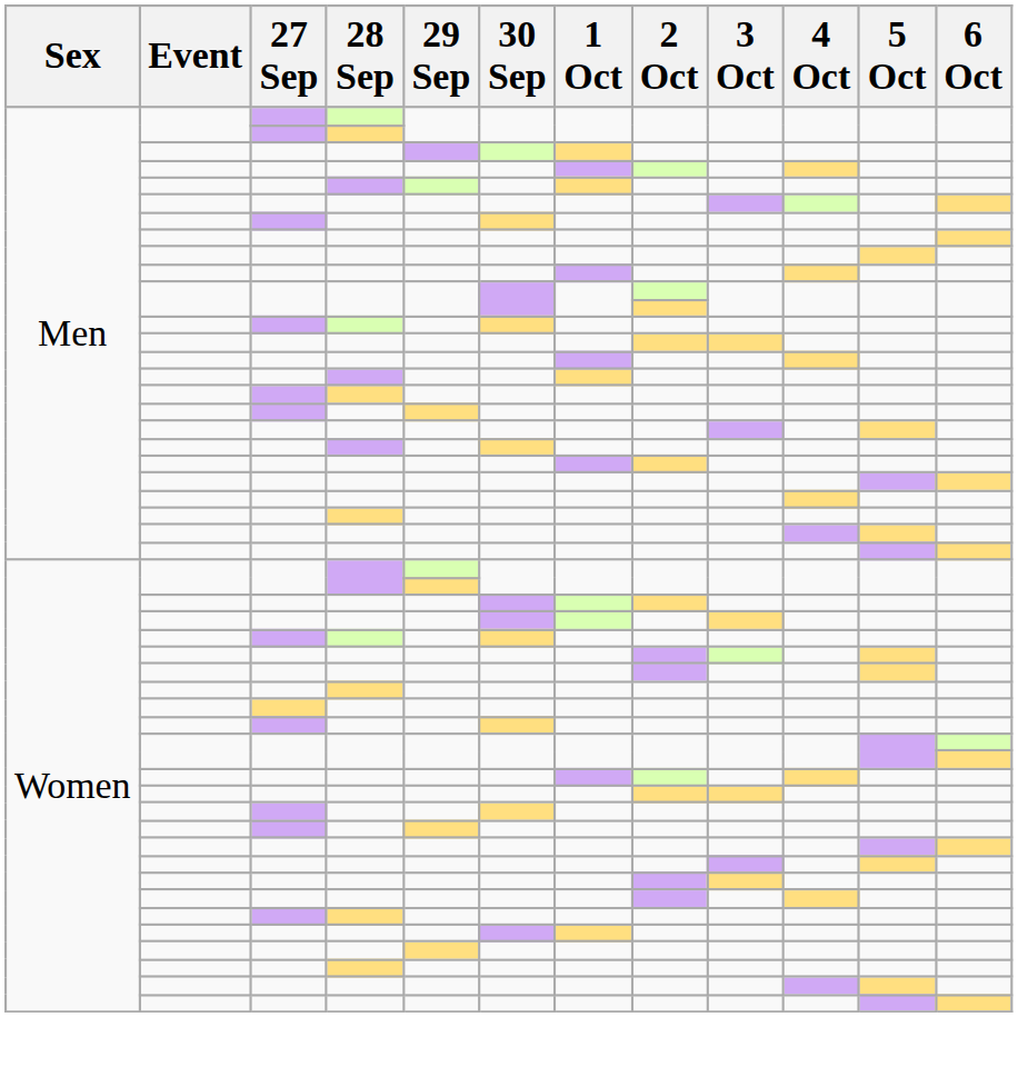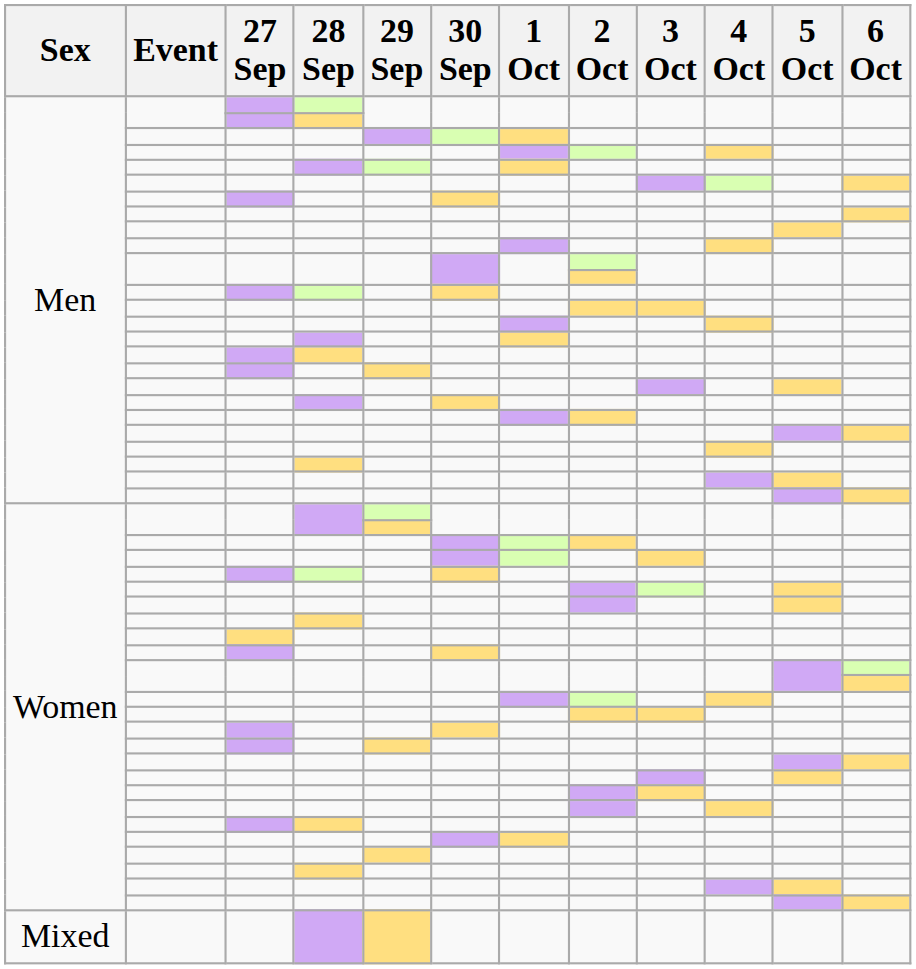 <table class="wikitable athletics-schedule sortable mw-collapsible mw-collapsed" style="text-align:center;">
 <tr>
 <th>Sex</th>
 <th>Event</th>
 <th>27<br>Sep</th>
 <th>28<br>Sep</th>
 <th>29<br>Sep</th>
 <th>30<br>Sep</th>
 <th>1<br>Oct</th>
 <th>2<br>Oct</th>
 <th>3<br>Oct</th>
 <th>4<br>Oct</th>
 <th>5<br>Oct</th>
 <th>6<br>Oct</th>
 </tr>
 <tr>
 <td rowspan=26>Men</td>
 <td rowspan=2 align=left></td>
 <td style="background-color:#D0A9F5;"></td>
 <td style="background-color:#D9FFB2;"></td>
 <td rowspan=2></td>
 <td rowspan=2></td>
 <td rowspan=2></td>
 <td rowspan=2></td>
 <td rowspan=2></td>
 <td rowspan=2></td>
 <td rowspan=2></td>
 <td rowspan=2></td>
 </tr>
 <tr>
 <td style="background-color:#D0A9F5;"></td>
 <td style="background-color:#FFDF80;"></td>
 </tr>
 <tr>
 <td align=left></td>
 <td></td>
 <td></td>
 <td style="background-color:#D0A9F5;"></td>
 <td style="background-color:#D9FFB2;"></td>
 <td style="background-color:#FFDF80;"></td>
 <td></td>
 <td></td>
 <td></td>
 <td></td>
 <td></td>
 </tr>
 <tr>
 <td align=left></td>
 <td></td>
 <td></td>
 <td></td>
 <td></td>
 <td style="background-color:#D0A9F5;"></td>
 <td style="background-color:#D9FFB2;"></td>
 <td></td>
 <td style="background-color:#FFDF80;"></td>
 <td></td>
 <td></td>
 </tr>
 <tr>
 <td align=left></td>
 <td></td>
 <td style="background-color:#D0A9F5;"></td>
 <td style="background-color:#D9FFB2;"></td>
 <td></td>
 <td style="background-color:#FFDF80;"></td>
 <td></td>
 <td></td>
 <td></td>
 <td></td>
 <td></td>
 </tr>
 <tr>
 <td align=left></td>
 <td></td>
 <td></td>
 <td></td>
 <td></td>
 <td></td>
 <td></td>
 <td style="background-color:#D0A9F5;"></td>
 <td style="background-color:#D9FFB2;"></td>
 <td></td>
 <td style="background-color:#FFDF80;"></td>
 </tr>
 <tr>
 <td align=left></td>
 <td style="background-color:#D0A9F5;"></td>
 <td></td>
 <td></td>
 <td style="background-color:#FFDF80;"></td>
 <td></td>
 <td></td>
 <td></td>
 <td></td>
 <td></td>
 <td></td>
 </tr>
 <tr>
 <td align=left></td>
 <td></td>
 <td></td>
 <td></td>
 <td></td>
 <td></td>
 <td></td>
 <td></td>
 <td></td>
 <td></td>
 <td style="background-color:#FFDF80;"></td>
 </tr>
 <tr>
 <td align=left></td>
 <td></td>
 <td></td>
 <td></td>
 <td></td>
 <td></td>
 <td></td>
 <td></td>
 <td></td>
 <td style="background-color:#FFDF80;"></td>
 <td></td>
 </tr>
 <tr>
 <td align=left></td>
 <td></td>
 <td></td>
 <td></td>
 <td></td>
 <td style="background-color:#D0A9F5;"></td>
 <td></td>
 <td></td>
 <td style="background-color:#FFDF80;"></td>
 <td></td>
 <td></td>
 </tr>
 <tr>
 <td rowspan=2 align=left></td>
 <td rowspan=2></td>
 <td rowspan=2></td>
 <td rowspan=2></td>
 <td rowspan=2 style="background-color:#D0A9F5;"></td>
 <td rowspan=2></td>
 <td style="background-color:#D9FFB2;"></td>
 <td rowspan=2></td>
 <td rowspan=2></td>
 <td rowspan=2></td>
 <td rowspan=2></td>
 </tr>
 <tr>
 <td style="background-color:#FFDF80;"></td>
 </tr>
 <tr>
 <td align=left></td>
 <td style="background-color:#D0A9F5;"></td>
 <td style="background-color:#D9FFB2;"></td>
 <td></td>
 <td style="background-color:#FFDF80;"></td>
 <td></td>
 <td></td>
 <td></td>
 <td></td>
 <td></td>
 <td></td>
 </tr>
 <tr>
 <td align=left></td>
 <td></td>
 <td></td>
 <td></td>
 <td></td>
 <td></td>
 <td style="background-color:#FFDF80;"></td>
 <td style="background-color:#FFDF80;"></td>
 <td></td>
 <td></td>
 <td></td>
 </tr>
 <tr>
 <td align=left></td>
 <td></td>
 <td></td>
 <td></td>
 <td></td>
 <td style="background-color:#D0A9F5;"></td>
 <td></td>
 <td></td>
 <td style="background-color:#FFDF80;"></td>
 <td></td>
 <td></td>
 </tr>
 <tr>
 <td align=left></td>
 <td></td>
 <td style="background-color:#D0A9F5;"></td>
 <td></td>
 <td></td>
 <td style="background-color:#FFDF80;"></td>
 <td></td>
 <td></td>
 <td></td>
 <td></td>
 <td></td>
 </tr>
 <tr>
 <td align=left></td>
 <td style="background-color:#D0A9F5;"></td>
 <td style="background-color:#FFDF80;"></td>
 <td></td>
 <td></td>
 <td></td>
 <td></td>
 <td></td>
 <td></td>
 <td></td>
 <td></td>
 </tr>
 <tr>
 <td align=left></td>
 <td style="background-color:#D0A9F5;"></td>
 <td></td>
 <td style="background-color:#FFDF80;"></td>
 <td></td>
 <td></td>
 <td></td>
 <td></td>
 <td></td>
 <td></td>
 <td></td>
 </tr>
 <tr>
 <td align=left></td>
 <td></td>
 <td></td>
 <td></td>
 <td></td>
 <td></td>
 <td></td>
 <td style="background-color:#D0A9F5;"></td>
 <td></td>
 <td style="background-color:#FFDF80;"></td>
 <td></td>
 </tr>
 <tr>
 <td align=left></td>
 <td></td>
 <td style="background-color:#D0A9F5;"></td>
 <td></td>
 <td style="background-color:#FFDF80;"></td>
 <td></td>
 <td></td>
 <td></td>
 <td></td>
 <td></td>
 <td></td>
 </tr>
 <tr>
 <td align=left></td>
 <td></td>
 <td></td>
 <td></td>
 <td></td>
 <td style="background-color:#D0A9F5;"></td>
 <td style="background-color:#FFDF80;"></td>
 <td></td>
 <td></td>
 <td></td>
 <td></td>
 </tr>
 <tr>
 <td align=left></td>
 <td></td>
 <td></td>
 <td></td>
 <td></td>
 <td></td>
 <td></td>
 <td></td>
 <td></td>
 <td style="background-color:#D0A9F5;"></td>
 <td style="background-color:#FFDF80;"></td>
 </tr>
 <tr>
 <td align=left></td>
 <td></td>
 <td></td>
 <td></td>
 <td></td>
 <td></td>
 <td></td>
 <td></td>
 <td style="background-color:#FFDF80;"></td>
 <td></td>
 <td></td>
 </tr>
 <tr>
 <td align=left></td>
 <td></td>
 <td style="background-color:#FFDF80;"></td>
 <td></td>
 <td></td>
 <td></td>
 <td></td>
 <td></td>
 <td></td>
 <td></td>
 <td></td>
 </tr>
 <tr>
 <td align=left></td>
 <td></td>
 <td></td>
 <td></td>
 <td></td>
 <td></td>
 <td></td>
 <td></td>
 <td style="background-color:#D0A9F5;"></td>
 <td style="background-color:#FFDF80;"></td>
 <td></td>
 </tr>
 <tr>
 <td align=left></td>
 <td></td>
 <td></td>
 <td></td>
 <td></td>
 <td></td>
 <td></td>
 <td></td>
 <td></td>
 <td style="background-color:#D0A9F5;"></td>
 <td style="background-color:#FFDF80;"></td>
 </tr>
 <tr>
 <td rowspan=26>Women</td>
 <td rowspan=2 align=left></td>
 <td rowspan=2></td>
 <td rowspan=2 style="background-color:#D0A9F5;"></td>
 <td style="background-color:#D9FFB2;"></td>
 <td rowspan=2></td>
 <td rowspan=2></td>
 <td rowspan=2></td>
 <td rowspan=2></td>
 <td rowspan=2></td>
 <td rowspan=2></td>
 <td rowspan=2></td>
 </tr>
 <tr>
 <td style="background-color:#FFDF80;"></td>
 </tr>
 <tr>
 <td align=left></td>
 <td></td>
 <td></td>
 <td></td>
 <td style="background-color:#D0A9F5;"></td>
 <td style="background-color:#D9FFB2;"></td>
 <td style="background-color:#FFDF80;"></td>
 <td></td>
 <td></td>
 <td></td>
 <td></td>
 </tr>
 <tr>
 <td align=left></td>
 <td></td>
 <td></td>
 <td></td>
 <td style="background-color:#D0A9F5;"></td>
 <td style="background-color:#D9FFB2;"></td>
 <td></td>
 <td style="background-color:#FFDF80;"></td>
 <td></td>
 <td></td>
 <td></td>
 </tr>
 <tr>
 <td align=left></td>
 <td style="background-color:#D0A9F5;"></td>
 <td style="background-color:#D9FFB2;"></td>
 <td></td>
 <td style="background-color:#FFDF80;"></td>
 <td></td>
 <td></td>
 <td></td>
 <td></td>
 <td></td>
 <td></td>
 </tr>
 <tr>
 <td align=left></td>
 <td></td>
 <td></td>
 <td></td>
 <td></td>
 <td></td>
 <td style="background-color:#D0A9F5;"></td>
 <td style="background-color:#D9FFB2;"></td>
 <td></td>
 <td style="background-color:#FFDF80;"></td>
 <td></td>
 </tr>
 <tr>
 <td align=left></td>
 <td></td>
 <td></td>
 <td></td>
 <td></td>
 <td></td>
 <td style="background-color:#D0A9F5;"></td>
 <td></td>
 <td></td>
 <td style="background-color:#FFDF80;"></td>
 <td></td>
 </tr>
 <tr>
 <td align=left></td>
 <td></td>
 <td style="background-color:#FFDF80;"></td>
 <td></td>
 <td></td>
 <td></td>
 <td></td>
 <td></td>
 <td></td>
 <td></td>
 <td></td>
 </tr>
 <tr>
 <td align=left></td>
 <td style="background-color:#FFDF80;"></td>
 <td></td>
 <td></td>
 <td></td>
 <td></td>
 <td></td>
 <td></td>
 <td></td>
 <td></td>
 <td></td>
 </tr>
 <tr>
 <td align=left></td>
 <td style="background-color:#D0A9F5;"></td>
 <td></td>
 <td></td>
 <td style="background-color:#FFDF80;"></td>
 <td></td>
 <td></td>
 <td></td>
 <td></td>
 <td></td>
 <td></td>
 </tr>
 <tr>
 <td rowspan=2 align=left></td>
 <td rowspan=2></td>
 <td rowspan=2></td>
 <td rowspan=2></td>
 <td rowspan=2></td>
 <td rowspan=2></td>
 <td rowspan=2></td>
 <td rowspan=2></td>
 <td rowspan=2></td>
 <td rowspan=2 style="background-color:#D0A9F5;"></td>
 <td style="background-color:#D9FFB2;"></td>
 </tr>
 <tr>
 <td style="background-color:#FFDF80;"></td>
 </tr>
 <tr>
 <td align=left></td>
 <td></td>
 <td></td>
 <td></td>
 <td></td>
 <td style="background-color:#D0A9F5;"></td>
 <td style="background-color:#D9FFB2;"></td>
 <td></td>
 <td style="background-color:#FFDF80;"></td>
 <td></td>
 <td></td>
 </tr>
 <tr>
 <td align=left></td>
 <td></td>
 <td></td>
 <td></td>
 <td></td>
 <td></td>
 <td style="background-color:#FFDF80;"></td>
 <td style="background-color:#FFDF80;"></td>
 <td></td>
 <td></td>
 <td></td>
 </tr>
 <tr>
 <td align=left></td>
 <td style="background-color:#D0A9F5;"></td>
 <td></td>
 <td></td>
 <td style="background-color:#FFDF80;"></td>
 <td></td>
 <td></td>
 <td></td>
 <td></td>
 <td></td>
 <td></td>
 </tr>
 <tr>
 <td align=left></td>
 <td style="background-color:#D0A9F5;"></td>
 <td></td>
 <td style="background-color:#FFDF80;"></td>
 <td></td>
 <td></td>
 <td></td>
 <td></td>
 <td></td>
 <td></td>
 <td></td>
 </tr>
 <tr>
 <td align=left></td>
 <td></td>
 <td></td>
 <td></td>
 <td></td>
 <td></td>
 <td></td>
 <td></td>
 <td></td>
 <td style="background-color:#D0A9F5;"></td>
 <td style="background-color:#FFDF80;"></td>
 </tr>
 <tr>
 <td align=left></td>
 <td></td>
 <td></td>
 <td></td>
 <td></td>
 <td></td>
 <td></td>
 <td style="background-color:#D0A9F5;"></td>
 <td></td>
 <td style="background-color:#FFDF80;"></td>
 <td></td>
 </tr>
 <tr>
 <td align=left></td>
 <td></td>
 <td></td>
 <td></td>
 <td></td>
 <td></td>
 <td style="background-color:#D0A9F5;"></td>
 <td style="background-color:#FFDF80;"></td>
 <td></td>
 <td></td>
 <td></td>
 </tr>
 <tr>
 <td align=left></td>
 <td></td>
 <td></td>
 <td></td>
 <td></td>
 <td></td>
 <td style="background-color:#D0A9F5;"></td>
 <td></td>
 <td style="background-color:#FFDF80;"></td>
 <td></td>
 <td></td>
 </tr>
 <tr>
 <td align=left></td>
 <td style="background-color:#D0A9F5;"></td>
 <td style="background-color:#FFDF80;"></td>
 <td></td>
 <td></td>
 <td></td>
 <td></td>
 <td></td>
 <td></td>
 <td></td>
 <td></td>
 </tr>
 <tr>
 <td align=left></td>
 <td></td>
 <td></td>
 <td></td>
 <td style="background-color:#D0A9F5;"></td>
 <td style="background-color:#FFDF80;"></td>
 <td></td>
 <td></td>
 <td></td>
 <td></td>
 <td></td>
 </tr>
 <tr>
 <td align=left></td>
 <td></td>
 <td></td>
 <td style="background-color:#FFDF80;"></td>
 <td></td>
 <td></td>
 <td></td>
 <td></td>
 <td></td>
 <td></td>
 <td></td>
 </tr>
 <tr>
 <td align=left></td>
 <td></td>
 <td style="background-color:#FFDF80;"></td>
 <td></td>
 <td></td>
 <td></td>
 <td></td>
 <td></td>
 <td></td>
 <td></td>
 <td></td>
 </tr>
 <tr>
 <td align=left></td>
 <td></td>
 <td></td>
 <td></td>
 <td></td>
 <td></td>
 <td></td>
 <td></td>
 <td style="background-color:#D0A9F5;"></td>
 <td style="background-color:#FFDF80;"></td>
 <td></td>
 </tr>
 <tr>
 <td align=left></td>
 <td></td>
 <td></td>
 <td></td>
 <td></td>
 <td></td>
 <td></td>
 <td></td>
 <td></td>
 <td style="background-color:#D0A9F5;"></td>
 <td style="background-color:#FFDF80;"></td>
 </tr>
+<tr>
+<td>Mixed</td>
+<td align=left></td>
+<td></td>
+<td style="background-color:#D0A9F5;"></td>
+<td style="background-color:#FFDF80;"></td>
+<td></td>
+<td></td>
+<td></td>
+<td></td>
+<td></td>
+<td></td>
+<td></td>
+</tr>
 </table>
